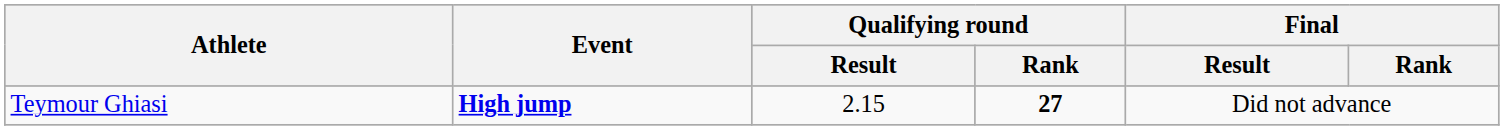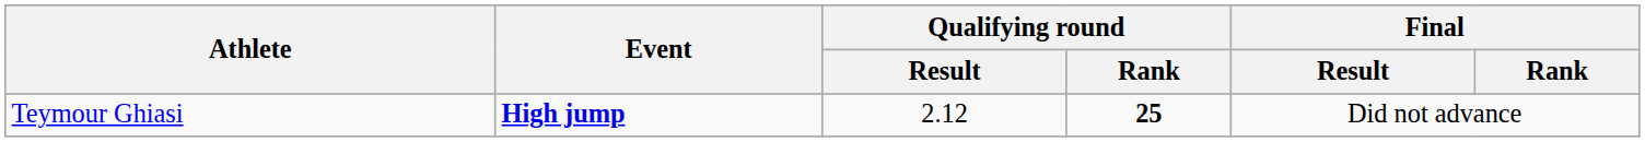 <table class="wikitable" width="70%" style="text-align:center; font-size:90%">
 <tr>
 <th rowspan="2" width="30%">Athlete</th>
 <th rowspan="2" width="20%">Event</th>
 <th colspan="2" width="25%">Qualifying round</th>
 <th colspan="2" width="25%">Final</th>
 </tr>
 <tr>
 <th width="15%">Result</th>
 <th>Rank</th>
 <th width="15%">Result</th>
 <th>Rank</th>
 </tr>
 <tr>
 <td align="left"><a href='#'>Teymour Ghiasi</a></td>
 <td align="left"><strong><a href='#'>High jump</a></strong></td>
-<td>2.15</td>
-<td><strong>27</strong></td>
+<td>2.12</td>
+<td><strong>25</strong></td>
 <td colspan=2 align=center>Did not advance</td>
 </tr>
 </table>
